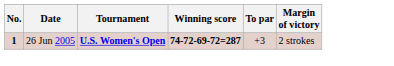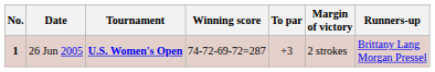 <table class="wikitable" style="font-size:95%;">
 <tr>
 <th>No.</th>
 <th>Date</th>
 <th>Tournament</th>
 <th>Winning score</th>
 <th>To par</th>
 <th>Margin<br>of victory</th>
+<th>Runners-up</th>
 </tr>
 <tr style="background:#e5d1cb;">
 <td align=center><strong>1</strong></td>
 <td align=right>26 Jun <a href='#'>2005</a></td>
 <td><strong><a href='#'>U.S. Women's Open</a></strong></td>
-<td align=right><strong>74-72-69-72=287</strong></td>
+<td align=right>74-72-69-72=287</td>
 <td align=center>+3</td>
 <td>2 strokes</td>
+<td> <a href='#'>Brittany Lang</a><br> <a href='#'>Morgan Pressel</a></td>
 </tr>
 </table>
